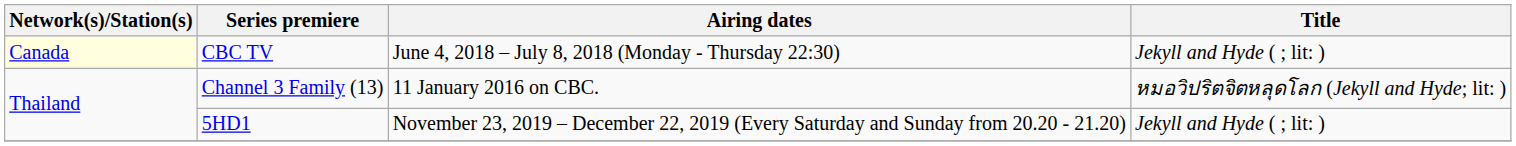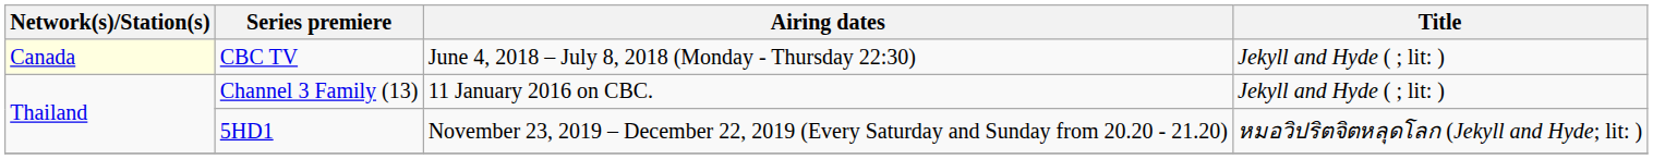 <table class=wikitable>
 <tr>
 <th>Network(s)/Station(s)</th>
 <th>Series premiere</th>
 <th>Airing dates</th>
 <th>Title</th>
 </tr>
 <tr>
 <td style="background: lightyellow;"> <a href='#'>Canada</a></td>
 <td><a href='#'>CBC TV</a></td>
 <td>June 4, 2018 – July 8, 2018 (Monday - Thursday 22:30)</td>
 <td><em>Jekyll and Hyde</em> (<em> </em>; lit: <em> </em>)</td>
 </tr>
 <tr>
 <td rowspan=2> <a href='#'>Thailand</a></td>
 <td><a href='#'>Channel 3 Family</a> (13)</td>
 <td>11 January 2016 on CBC.</td>
-<td><em>หมอวิปริตจิตหลุดโลก</em> (<em>Jekyll and Hyde</em>; lit: <em> </em>)</td>
+<td><em>Jekyll and Hyde</em> (<em> </em>; lit: <em> </em>)</td>
 </tr>
 <tr>
 <td><a href='#'>5HD1</a></td>
 <td>November 23, 2019 – December 22, 2019 (Every Saturday and Sunday from 20.20 - 21.20)</td>
-<td><em>Jekyll and Hyde</em> (<em> </em>; lit: <em> </em>)</td>
+<td><em>หมอวิปริตจิตหลุดโลก</em> (<em>Jekyll and Hyde</em>; lit: <em> </em>)</td>
 </tr>
 <tr>
 </tr>
 </table>
